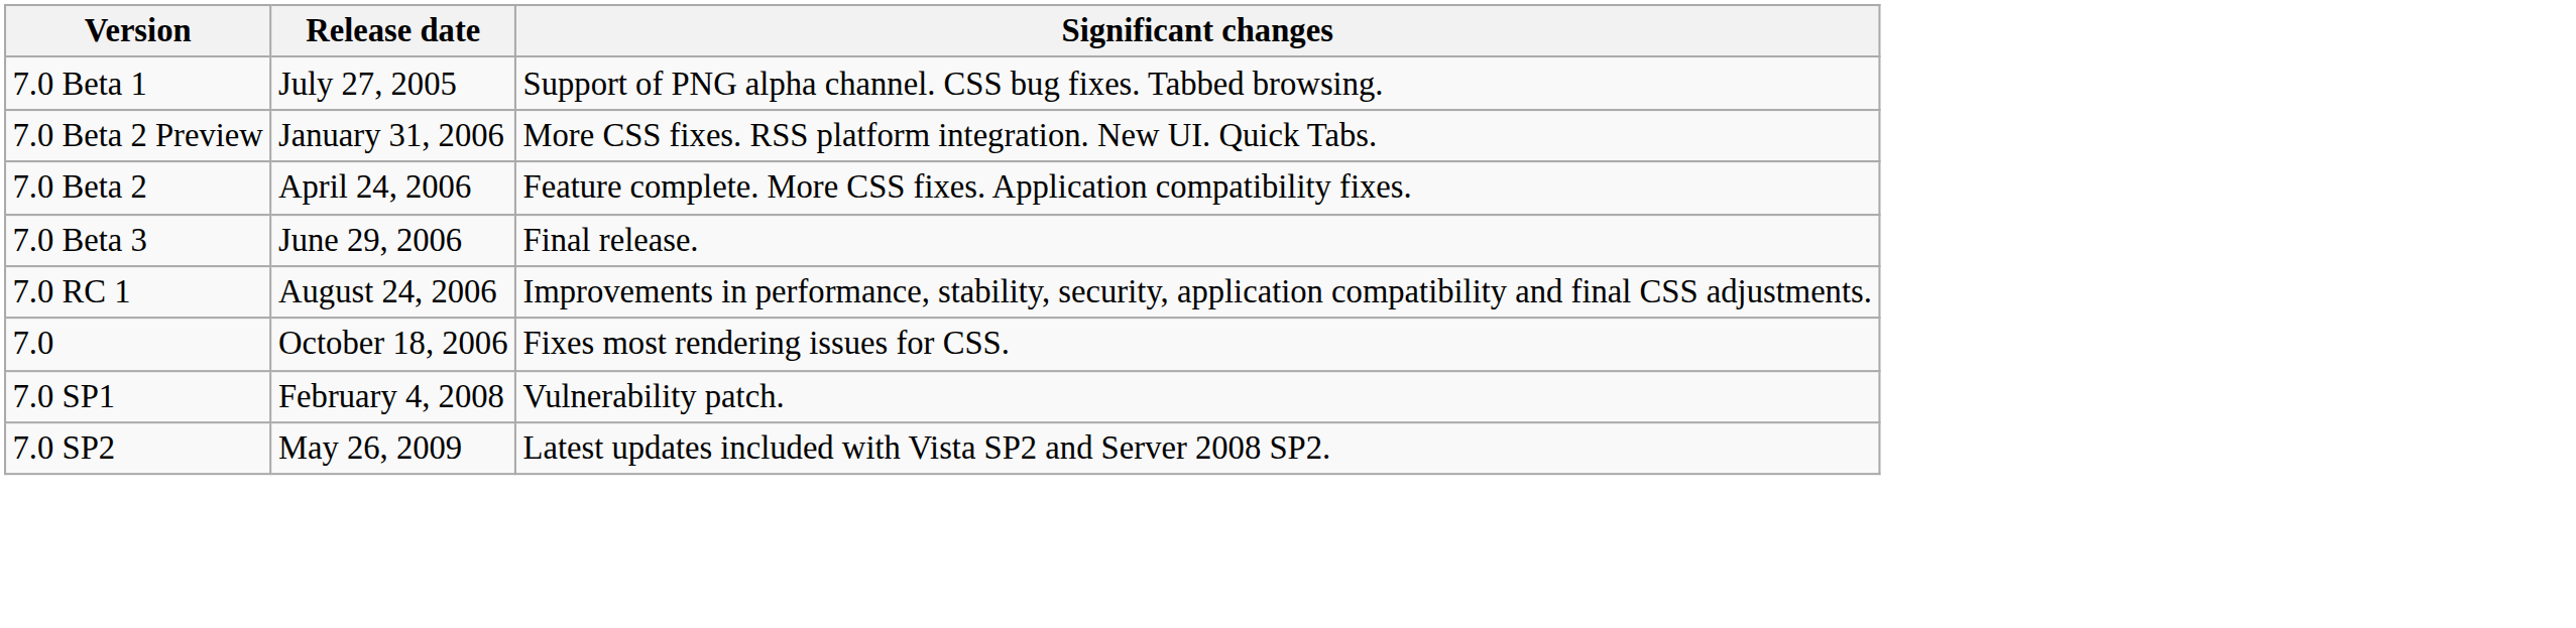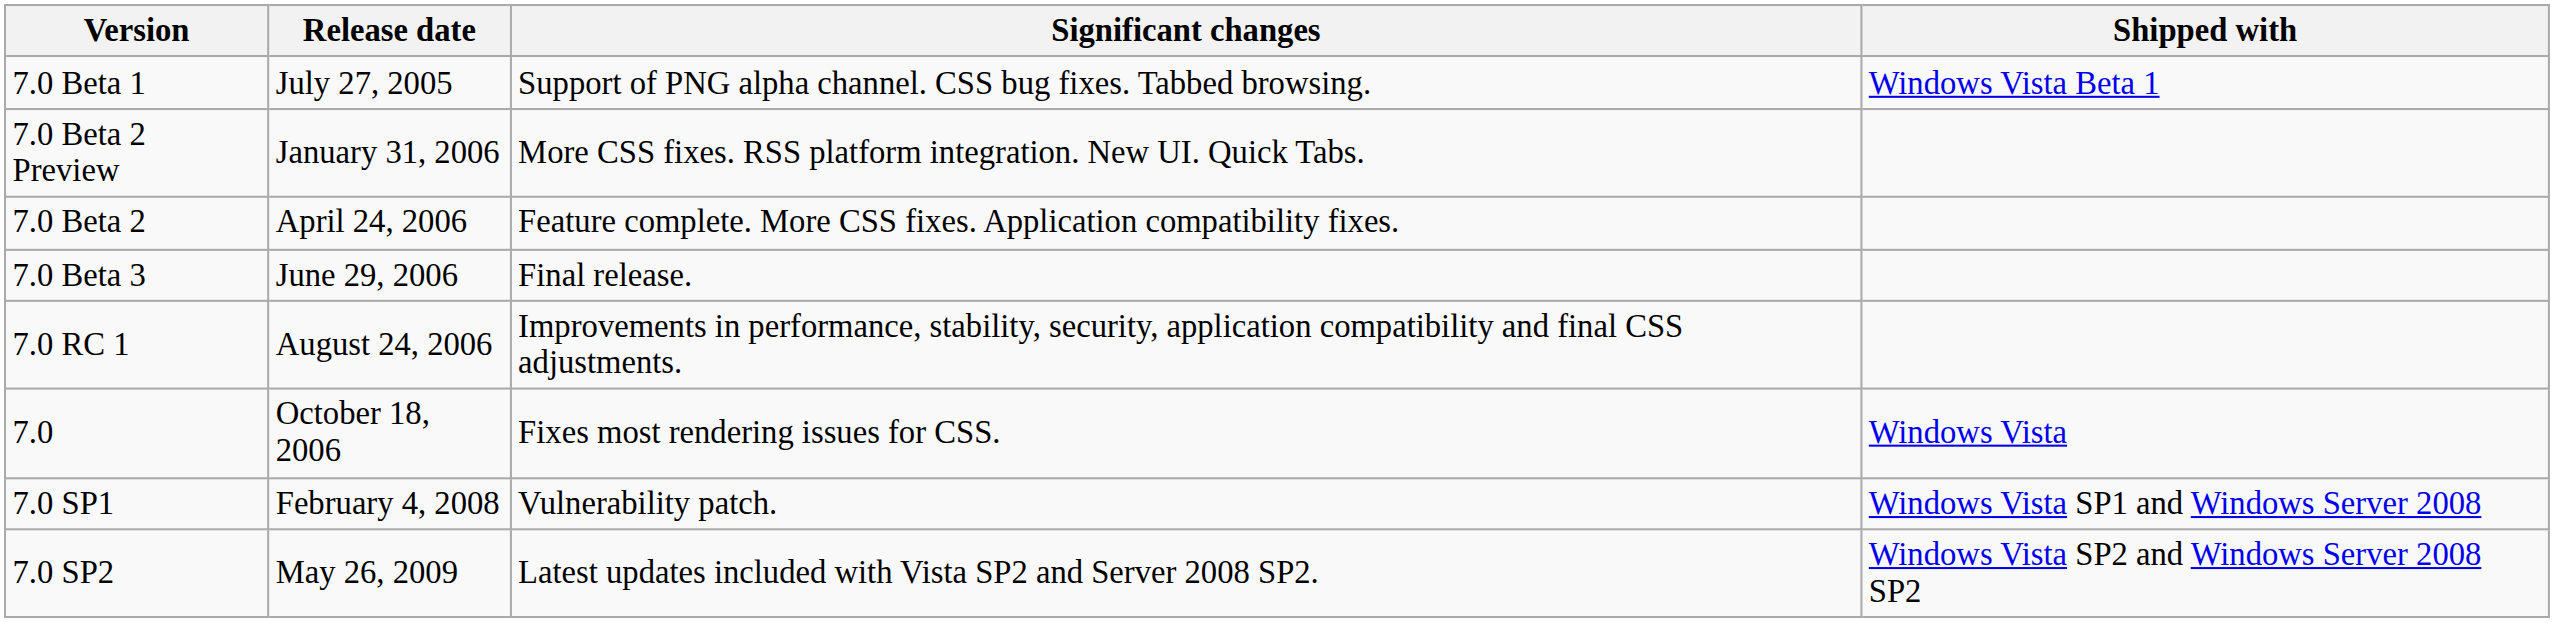 <table class="wikitable" style="width: auto;">
 <tr>
 <th>Version</th>
 <th>Release date</th>
 <th>Significant changes</th>
+<th>Shipped with</th>
 </tr>
 <tr>
 <td>7.0 Beta 1</td>
 <td>July 27, 2005</td>
 <td>Support of PNG alpha channel. CSS bug fixes. Tabbed browsing.</td>
+<td><a href='#'>Windows Vista Beta 1</a></td>
 </tr>
 <tr>
 <td>7.0 Beta 2 Preview</td>
 <td>January 31, 2006</td>
 <td>More CSS fixes. RSS platform integration. New UI.  Quick Tabs.</td>
+<td></td>
 </tr>
 <tr>
 <td>7.0 Beta 2</td>
 <td>April 24, 2006</td>
 <td>Feature complete. More CSS fixes. Application compatibility fixes.</td>
+<td></td>
 </tr>
 <tr>
 <td>7.0 Beta 3</td>
 <td>June 29, 2006</td>
 <td>Final release.</td>
+<td></td>
 </tr>
 <tr>
 <td>7.0 RC 1</td>
 <td>August 24, 2006</td>
 <td>Improvements in performance, stability, security, application compatibility and final CSS adjustments.</td>
+<td></td>
 </tr>
 <tr>
 <td>7.0</td>
 <td>October 18, 2006</td>
 <td>Fixes most rendering issues for CSS.</td>
+<td><a href='#'>Windows Vista</a></td>
 </tr>
 <tr>
 <td>7.0 SP1</td>
 <td>February 4, 2008</td>
 <td>Vulnerability patch.</td>
+<td><a href='#'>Windows Vista</a> SP1 and <a href='#'>Windows Server 2008</a></td>
 </tr>
 <tr>
 <td>7.0 SP2</td>
 <td>May 26, 2009</td>
 <td>Latest updates included with Vista SP2 and Server 2008 SP2.</td>
+<td><a href='#'>Windows Vista</a> SP2 and <a href='#'>Windows Server 2008</a> SP2</td>
 </tr>
 </table>
